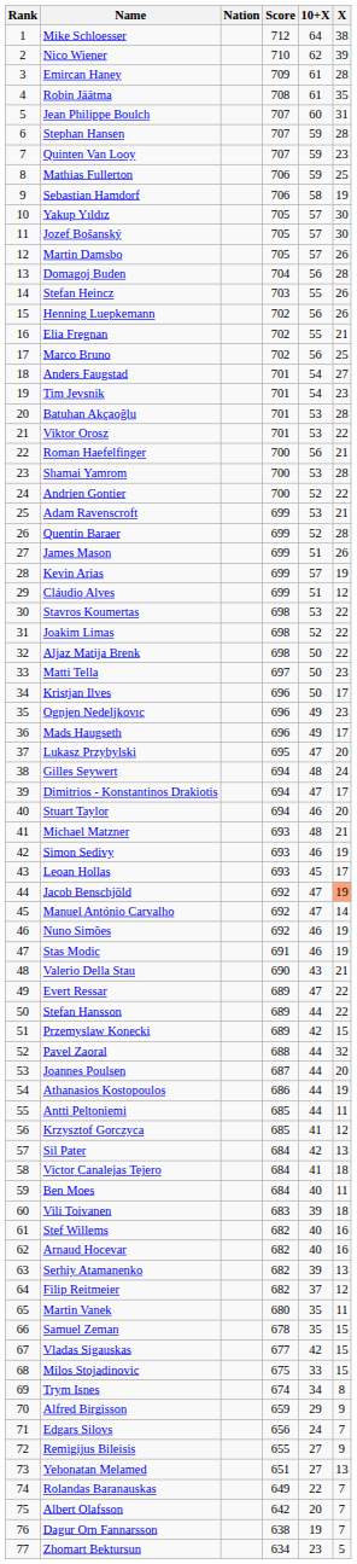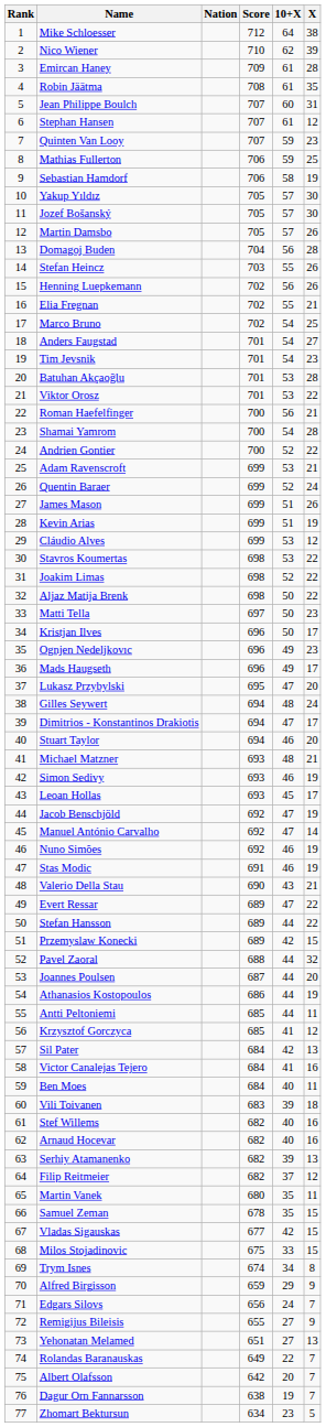 <table class="wikitable sortable" style="text-align:center">
 <tr>
 <th>Rank</th>
 <th>Name</th>
 <th>Nation</th>
 <th>Score</th>
 <th>10+X</th>
 <th>X</th>
 </tr>
 <tr>
 <td>1</td>
 <td align=left><a href='#'>Mike Schloesser</a></td>
 <td align=left></td>
 <td>712</td>
 <td>64</td>
 <td>38</td>
 </tr>
 <tr>
 <td>2</td>
 <td align=left><a href='#'>Nico Wiener</a></td>
 <td align=left></td>
 <td>710</td>
 <td>62</td>
 <td>39</td>
 </tr>
 <tr>
 <td>3</td>
 <td align=left><a href='#'>Emircan Haney</a></td>
 <td align=left></td>
 <td>709</td>
 <td>61</td>
 <td>28</td>
 </tr>
 <tr>
 <td>4</td>
 <td align=left><a href='#'>Robin Jäätma</a></td>
 <td align=left></td>
 <td>708</td>
 <td>61</td>
 <td>35</td>
 </tr>
 <tr>
 <td>5</td>
 <td align=left><a href='#'>Jean Philippe Boulch</a></td>
 <td align=left></td>
 <td>707</td>
 <td>60</td>
 <td>31</td>
 </tr>
 <tr>
 <td>6</td>
 <td align=left><a href='#'>Stephan Hansen</a></td>
 <td align=left></td>
 <td>707</td>
-<td>59</td>
-<td>28</td>
+<td>61</td>
+<td>12</td>
 </tr>
 <tr>
 <td>7</td>
 <td align=left><a href='#'>Quinten Van Looy</a></td>
 <td align=left></td>
 <td>707</td>
 <td>59</td>
 <td>23</td>
 </tr>
 <tr>
 <td>8</td>
 <td align=left><a href='#'>Mathias Fullerton</a></td>
 <td align=left></td>
 <td>706</td>
 <td>59</td>
 <td>25</td>
 </tr>
 <tr>
 <td>9</td>
 <td align=left><a href='#'>Sebastian Hamdorf</a></td>
 <td align=left></td>
 <td>706</td>
 <td>58</td>
 <td>19</td>
 </tr>
 <tr>
 <td>10</td>
 <td align=left><a href='#'>Yakup Yıldız</a></td>
 <td align=left></td>
 <td>705</td>
 <td>57</td>
 <td>30</td>
 </tr>
 <tr>
 <td>11</td>
 <td align=left><a href='#'>Jozef Bošanský</a></td>
 <td align=left></td>
 <td>705</td>
 <td>57</td>
 <td>30</td>
 </tr>
 <tr>
 <td>12</td>
 <td align=left><a href='#'>Martin Damsbo</a></td>
 <td align=left></td>
 <td>705</td>
 <td>57</td>
 <td>26</td>
 </tr>
 <tr>
 <td>13</td>
 <td align=left><a href='#'>Domagoj Buden</a></td>
 <td align=left></td>
 <td>704</td>
 <td>56</td>
 <td>28</td>
 </tr>
 <tr>
 <td>14</td>
 <td align=left><a href='#'>Stefan Heincz</a></td>
 <td align=left></td>
 <td>703</td>
 <td>55</td>
 <td>26</td>
 </tr>
 <tr>
 <td>15</td>
 <td align=left><a href='#'>Henning Luepkemann</a></td>
 <td align=left></td>
 <td>702</td>
 <td>56</td>
 <td>26</td>
 </tr>
 <tr>
 <td>16</td>
 <td align=left><a href='#'>Elia Fregnan</a></td>
 <td align=left></td>
 <td>702</td>
 <td>55</td>
 <td>21</td>
 </tr>
 <tr>
 <td>17</td>
 <td align=left><a href='#'>Marco Bruno</a></td>
 <td align=left></td>
 <td>702</td>
-<td>56</td>
+<td>54</td>
 <td>25</td>
 </tr>
 <tr>
 <td>18</td>
 <td align=left><a href='#'>Anders Faugstad</a></td>
 <td align=left></td>
 <td>701</td>
 <td>54</td>
 <td>27</td>
 </tr>
 <tr>
 <td>19</td>
 <td align=left><a href='#'>Tim Jevsnik</a></td>
 <td align=left></td>
 <td>701</td>
 <td>54</td>
 <td>23</td>
 </tr>
 <tr>
 <td>20</td>
 <td align=left><a href='#'>Batuhan Akçaoğlu</a></td>
 <td align=left></td>
 <td>701</td>
 <td>53</td>
 <td>28</td>
 </tr>
 <tr>
 <td>21</td>
 <td align=left><a href='#'>Viktor Orosz</a></td>
 <td align=left></td>
 <td>701</td>
 <td>53</td>
 <td>22</td>
 </tr>
 <tr>
 <td>22</td>
 <td align=left><a href='#'>Roman Haefelfinger</a></td>
 <td align=left></td>
 <td>700</td>
 <td>56</td>
 <td>21</td>
 </tr>
 <tr>
 <td>23</td>
 <td align=left><a href='#'>Shamai Yamrom</a></td>
 <td align=left></td>
 <td>700</td>
-<td>53</td>
+<td>54</td>
 <td>28</td>
 </tr>
 <tr>
 <td>24</td>
 <td align=left><a href='#'>Andrien Gontier</a></td>
 <td align=left></td>
 <td>700</td>
 <td>52</td>
 <td>22</td>
 </tr>
 <tr>
 <td>25</td>
 <td align=left><a href='#'>Adam Ravenscroft</a></td>
 <td align=left></td>
 <td>699</td>
 <td>53</td>
 <td>21</td>
 </tr>
 <tr>
 <td>26</td>
 <td align=left><a href='#'>Quentin Baraer</a></td>
 <td align=left></td>
 <td>699</td>
 <td>52</td>
-<td>28</td>
+<td>24</td>
 </tr>
 <tr>
 <td>27</td>
 <td align=left><a href='#'>James Mason</a></td>
 <td align=left></td>
 <td>699</td>
 <td>51</td>
 <td>26</td>
 </tr>
 <tr>
 <td>28</td>
 <td align=left><a href='#'>Kevin Arias</a></td>
 <td align=left></td>
 <td>699</td>
-<td>57</td>
+<td>51</td>
 <td>19</td>
 </tr>
 <tr>
 <td>29</td>
 <td align=left><a href='#'>Cláudio Alves</a></td>
 <td align=left></td>
 <td>699</td>
-<td>51</td>
+<td>53</td>
 <td>12</td>
 </tr>
 <tr>
 <td>30</td>
 <td align=left><a href='#'>Stavros Koumertas</a></td>
 <td align=left></td>
 <td>698</td>
 <td>53</td>
 <td>22</td>
 </tr>
 <tr>
 <td>31</td>
 <td align=left><a href='#'>Joakim Limas</a></td>
 <td align=left></td>
 <td>698</td>
 <td>52</td>
 <td>22</td>
 </tr>
 <tr>
 <td>32</td>
 <td align=left><a href='#'>Aljaz Matija Brenk</a></td>
 <td align=left></td>
 <td>698</td>
 <td>50</td>
 <td>22</td>
 </tr>
 <tr>
 <td>33</td>
 <td align=left><a href='#'>Matti Tella</a></td>
 <td align=left></td>
 <td>697</td>
 <td>50</td>
 <td>23</td>
 </tr>
 <tr>
 <td>34</td>
 <td align=left><a href='#'>Kristjan Ilves</a></td>
 <td align=left></td>
 <td>696</td>
 <td>50</td>
 <td>17</td>
 </tr>
 <tr>
 <td>35</td>
 <td align=left><a href='#'>Ognjen Nedeljkovıc</a></td>
 <td align=left></td>
 <td>696</td>
 <td>49</td>
 <td>23</td>
 </tr>
 <tr>
 <td>36</td>
 <td align=left><a href='#'>Mads Haugseth</a></td>
 <td align=left></td>
 <td>696</td>
 <td>49</td>
 <td>17</td>
 </tr>
 <tr>
 <td>37</td>
 <td align=left><a href='#'>Lukasz Przybylski</a></td>
 <td align=left></td>
 <td>695</td>
 <td>47</td>
 <td>20</td>
 </tr>
 <tr>
 <td>38</td>
 <td align=left><a href='#'>Gilles Seywert</a></td>
 <td align=left></td>
 <td>694</td>
 <td>48</td>
 <td>24</td>
 </tr>
 <tr>
 <td>39</td>
 <td align=left><a href='#'>Dimitrios - Konstantinos Drakiotis</a></td>
 <td align=left></td>
 <td>694</td>
 <td>47</td>
 <td>17</td>
 </tr>
 <tr>
 <td>40</td>
 <td align=left><a href='#'>Stuart Taylor</a></td>
 <td align=left></td>
 <td>694</td>
 <td>46</td>
 <td>20</td>
 </tr>
 <tr>
 <td>41</td>
 <td align=left><a href='#'>Michael Matzner</a></td>
 <td align=left></td>
 <td>693</td>
 <td>48</td>
 <td>21</td>
 </tr>
 <tr>
 <td>42</td>
 <td align=left><a href='#'>Simon Sedivy</a></td>
 <td align=left></td>
 <td>693</td>
 <td>46</td>
 <td>19</td>
 </tr>
 <tr>
 <td>43</td>
 <td align=left><a href='#'>Leoan Hollas</a></td>
 <td align=left></td>
 <td>693</td>
 <td>45</td>
 <td>17</td>
 </tr>
 <tr>
 <td>44</td>
 <td align=left><a href='#'>Jacob Benschjöld</a></td>
 <td align=left></td>
 <td>692</td>
 <td>47</td>
-<td style="background: lightsalmon;">19</td>
+<td>19</td>
 </tr>
 <tr>
 <td>45</td>
 <td align=left><a href='#'>Manuel António Carvalho</a></td>
 <td align=left></td>
 <td>692</td>
 <td>47</td>
 <td>14</td>
 </tr>
 <tr>
 <td>46</td>
 <td align=left><a href='#'>Nuno Simões</a></td>
 <td align=left></td>
 <td>692</td>
 <td>46</td>
 <td>19</td>
 </tr>
 <tr>
 <td>47</td>
 <td align=left><a href='#'>Stas Modic</a></td>
 <td align=left></td>
 <td>691</td>
 <td>46</td>
 <td>19</td>
 </tr>
 <tr>
 <td>48</td>
 <td align=left><a href='#'>Valerio Della Stau</a></td>
 <td align=left></td>
 <td>690</td>
 <td>43</td>
 <td>21</td>
 </tr>
 <tr>
 <td>49</td>
 <td align=left><a href='#'>Evert Ressar</a></td>
 <td align=left></td>
 <td>689</td>
 <td>47</td>
 <td>22</td>
 </tr>
 <tr>
 <td>50</td>
 <td align=left><a href='#'>Stefan Hansson</a></td>
 <td align=left></td>
 <td>689</td>
 <td>44</td>
 <td>22</td>
 </tr>
 <tr>
 <td>51</td>
 <td align=left><a href='#'>Przemyslaw Konecki</a></td>
 <td align=left></td>
 <td>689</td>
 <td>42</td>
 <td>15</td>
 </tr>
 <tr>
 <td>52</td>
 <td align=left><a href='#'>Pavel Zaoral</a></td>
 <td align=left></td>
 <td>688</td>
 <td>44</td>
 <td>32</td>
 </tr>
 <tr>
 <td>53</td>
 <td align=left><a href='#'>Joannes Poulsen</a></td>
 <td align=left></td>
 <td>687</td>
 <td>44</td>
 <td>20</td>
 </tr>
 <tr>
 <td>54</td>
 <td align=left><a href='#'>Athanasios Kostopoulos</a></td>
 <td align=left></td>
 <td>686</td>
 <td>44</td>
 <td>19</td>
 </tr>
 <tr>
 <td>55</td>
 <td align=left><a href='#'>Antti Peltoniemi</a></td>
 <td align=left></td>
 <td>685</td>
 <td>44</td>
 <td>11</td>
 </tr>
 <tr>
 <td>56</td>
 <td align=left><a href='#'>Krzysztof Gorczyca</a></td>
 <td align=left></td>
 <td>685</td>
 <td>41</td>
 <td>12</td>
 </tr>
 <tr>
 <td>57</td>
 <td align=left><a href='#'>Sil Pater</a></td>
 <td align=left></td>
 <td>684</td>
 <td>42</td>
 <td>13</td>
 </tr>
 <tr>
 <td>58</td>
 <td align=left><a href='#'>Victor Canalejas Tejero</a></td>
 <td align=left></td>
 <td>684</td>
 <td>41</td>
-<td>18</td>
+<td>16</td>
 </tr>
 <tr>
 <td>59</td>
 <td align=left><a href='#'>Ben Moes</a></td>
 <td align=left></td>
 <td>684</td>
 <td>40</td>
 <td>11</td>
 </tr>
 <tr>
 <td>60</td>
 <td align=left><a href='#'>Vili Toivanen</a></td>
 <td align=left></td>
 <td>683</td>
 <td>39</td>
 <td>18</td>
 </tr>
 <tr>
 <td>61</td>
 <td align=left><a href='#'>Stef Willems</a></td>
 <td align=left></td>
 <td>682</td>
 <td>40</td>
 <td>16</td>
 </tr>
 <tr>
 <td>62</td>
 <td align=left><a href='#'>Arnaud Hocevar</a></td>
 <td align=left></td>
 <td>682</td>
 <td>40</td>
 <td>16</td>
 </tr>
 <tr>
 <td>63</td>
 <td align=left><a href='#'>Serhiy Atamanenko</a></td>
 <td align=left></td>
 <td>682</td>
 <td>39</td>
 <td>13</td>
 </tr>
 <tr>
 <td>64</td>
 <td align=left><a href='#'>Filip Reitmeier</a></td>
 <td align=left></td>
 <td>682</td>
 <td>37</td>
 <td>12</td>
 </tr>
 <tr>
 <td>65</td>
 <td align=left><a href='#'>Martin Vanek</a></td>
 <td align=left></td>
 <td>680</td>
 <td>35</td>
 <td>11</td>
 </tr>
 <tr>
 <td>66</td>
 <td align=left><a href='#'>Samuel Zeman</a></td>
 <td align=left></td>
 <td>678</td>
 <td>35</td>
 <td>15</td>
 </tr>
 <tr>
 <td>67</td>
 <td align=left><a href='#'>Vladas Sigauskas</a></td>
 <td align=left></td>
 <td>677</td>
 <td>42</td>
 <td>15</td>
 </tr>
 <tr>
 <td>68</td>
 <td align=left><a href='#'>Milos Stojadinovic</a></td>
 <td align=left></td>
 <td>675</td>
 <td>33</td>
 <td>15</td>
 </tr>
 <tr>
 <td>69</td>
 <td align=left><a href='#'>Trym Isnes</a></td>
 <td align=left></td>
 <td>674</td>
 <td>34</td>
 <td>8</td>
 </tr>
 <tr>
 <td>70</td>
 <td align=left><a href='#'>Alfred Birgisson</a></td>
 <td align=left></td>
 <td>659</td>
 <td>29</td>
 <td>9</td>
 </tr>
 <tr>
 <td>71</td>
 <td align=left><a href='#'>Edgars Silovs</a></td>
 <td align=left></td>
 <td>656</td>
 <td>24</td>
 <td>7</td>
 </tr>
 <tr>
 <td>72</td>
 <td align=left><a href='#'>Remigijus Bileisis </a></td>
 <td align=left></td>
 <td>655</td>
 <td>27</td>
 <td>9</td>
 </tr>
 <tr>
 <td>73</td>
 <td align=left><a href='#'>Yehonatan Melamed</a></td>
 <td align=left></td>
 <td>651</td>
 <td>27</td>
 <td>13</td>
 </tr>
 <tr>
 <td>74</td>
 <td align=left><a href='#'>Rolandas Baranauskas</a></td>
 <td align=left></td>
 <td>649</td>
 <td>22</td>
 <td>7</td>
 </tr>
 <tr>
 <td>75</td>
 <td align=left><a href='#'>Albert Olafsson</a></td>
 <td align=left></td>
 <td>642</td>
 <td>20</td>
 <td>7</td>
 </tr>
 <tr>
 <td>76</td>
 <td align=left><a href='#'>Dagur Orn Fannarsson</a></td>
 <td align=left></td>
 <td>638</td>
 <td>19</td>
 <td>7</td>
 </tr>
 <tr>
 <td>77</td>
 <td align=left><a href='#'>Zhomart Bektursun</a></td>
 <td align=left></td>
 <td>634</td>
 <td>23</td>
 <td>5</td>
 </tr>
 </table>
